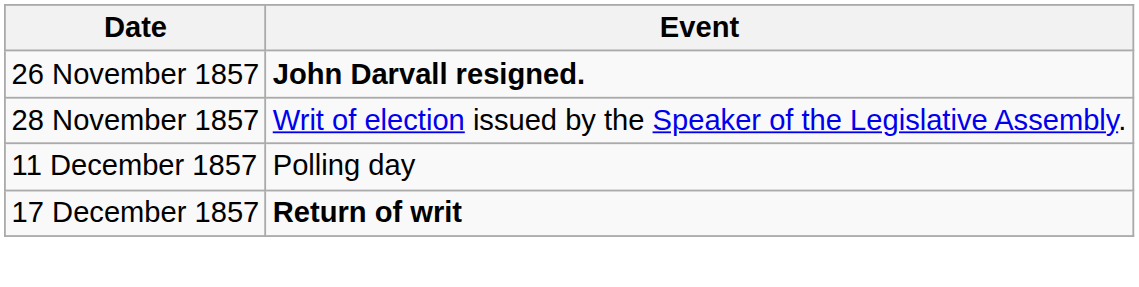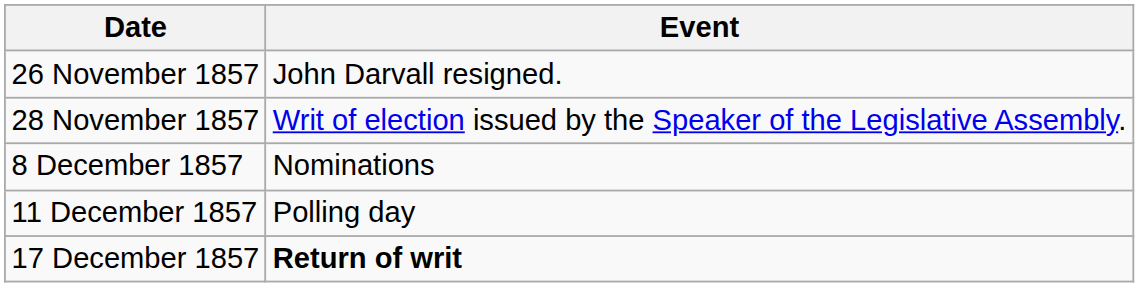 <table class="wikitable">
 <tr>
 <th>Date</th>
 <th>Event</th>
 </tr>
 <tr>
 <td>26 November 1857</td>
-<td><strong>John Darvall resigned.</strong></td>
+<td>John Darvall resigned.</td>
 </tr>
 <tr>
 <td>28 November 1857</td>
 <td><a href='#'>Writ of election</a> issued by the <a href='#'>Speaker of the Legislative Assembly</a>.</td>
+</tr>
+<tr>
+<td>8 December 1857</td>
+<td>Nominations</td>
 </tr>
 <tr>
 <td>11 December 1857</td>
 <td>Polling day</td>
 </tr>
 <tr>
 <td>17 December 1857</td>
 <td><strong>Return of writ</strong></td>
 </tr>
 </table>
